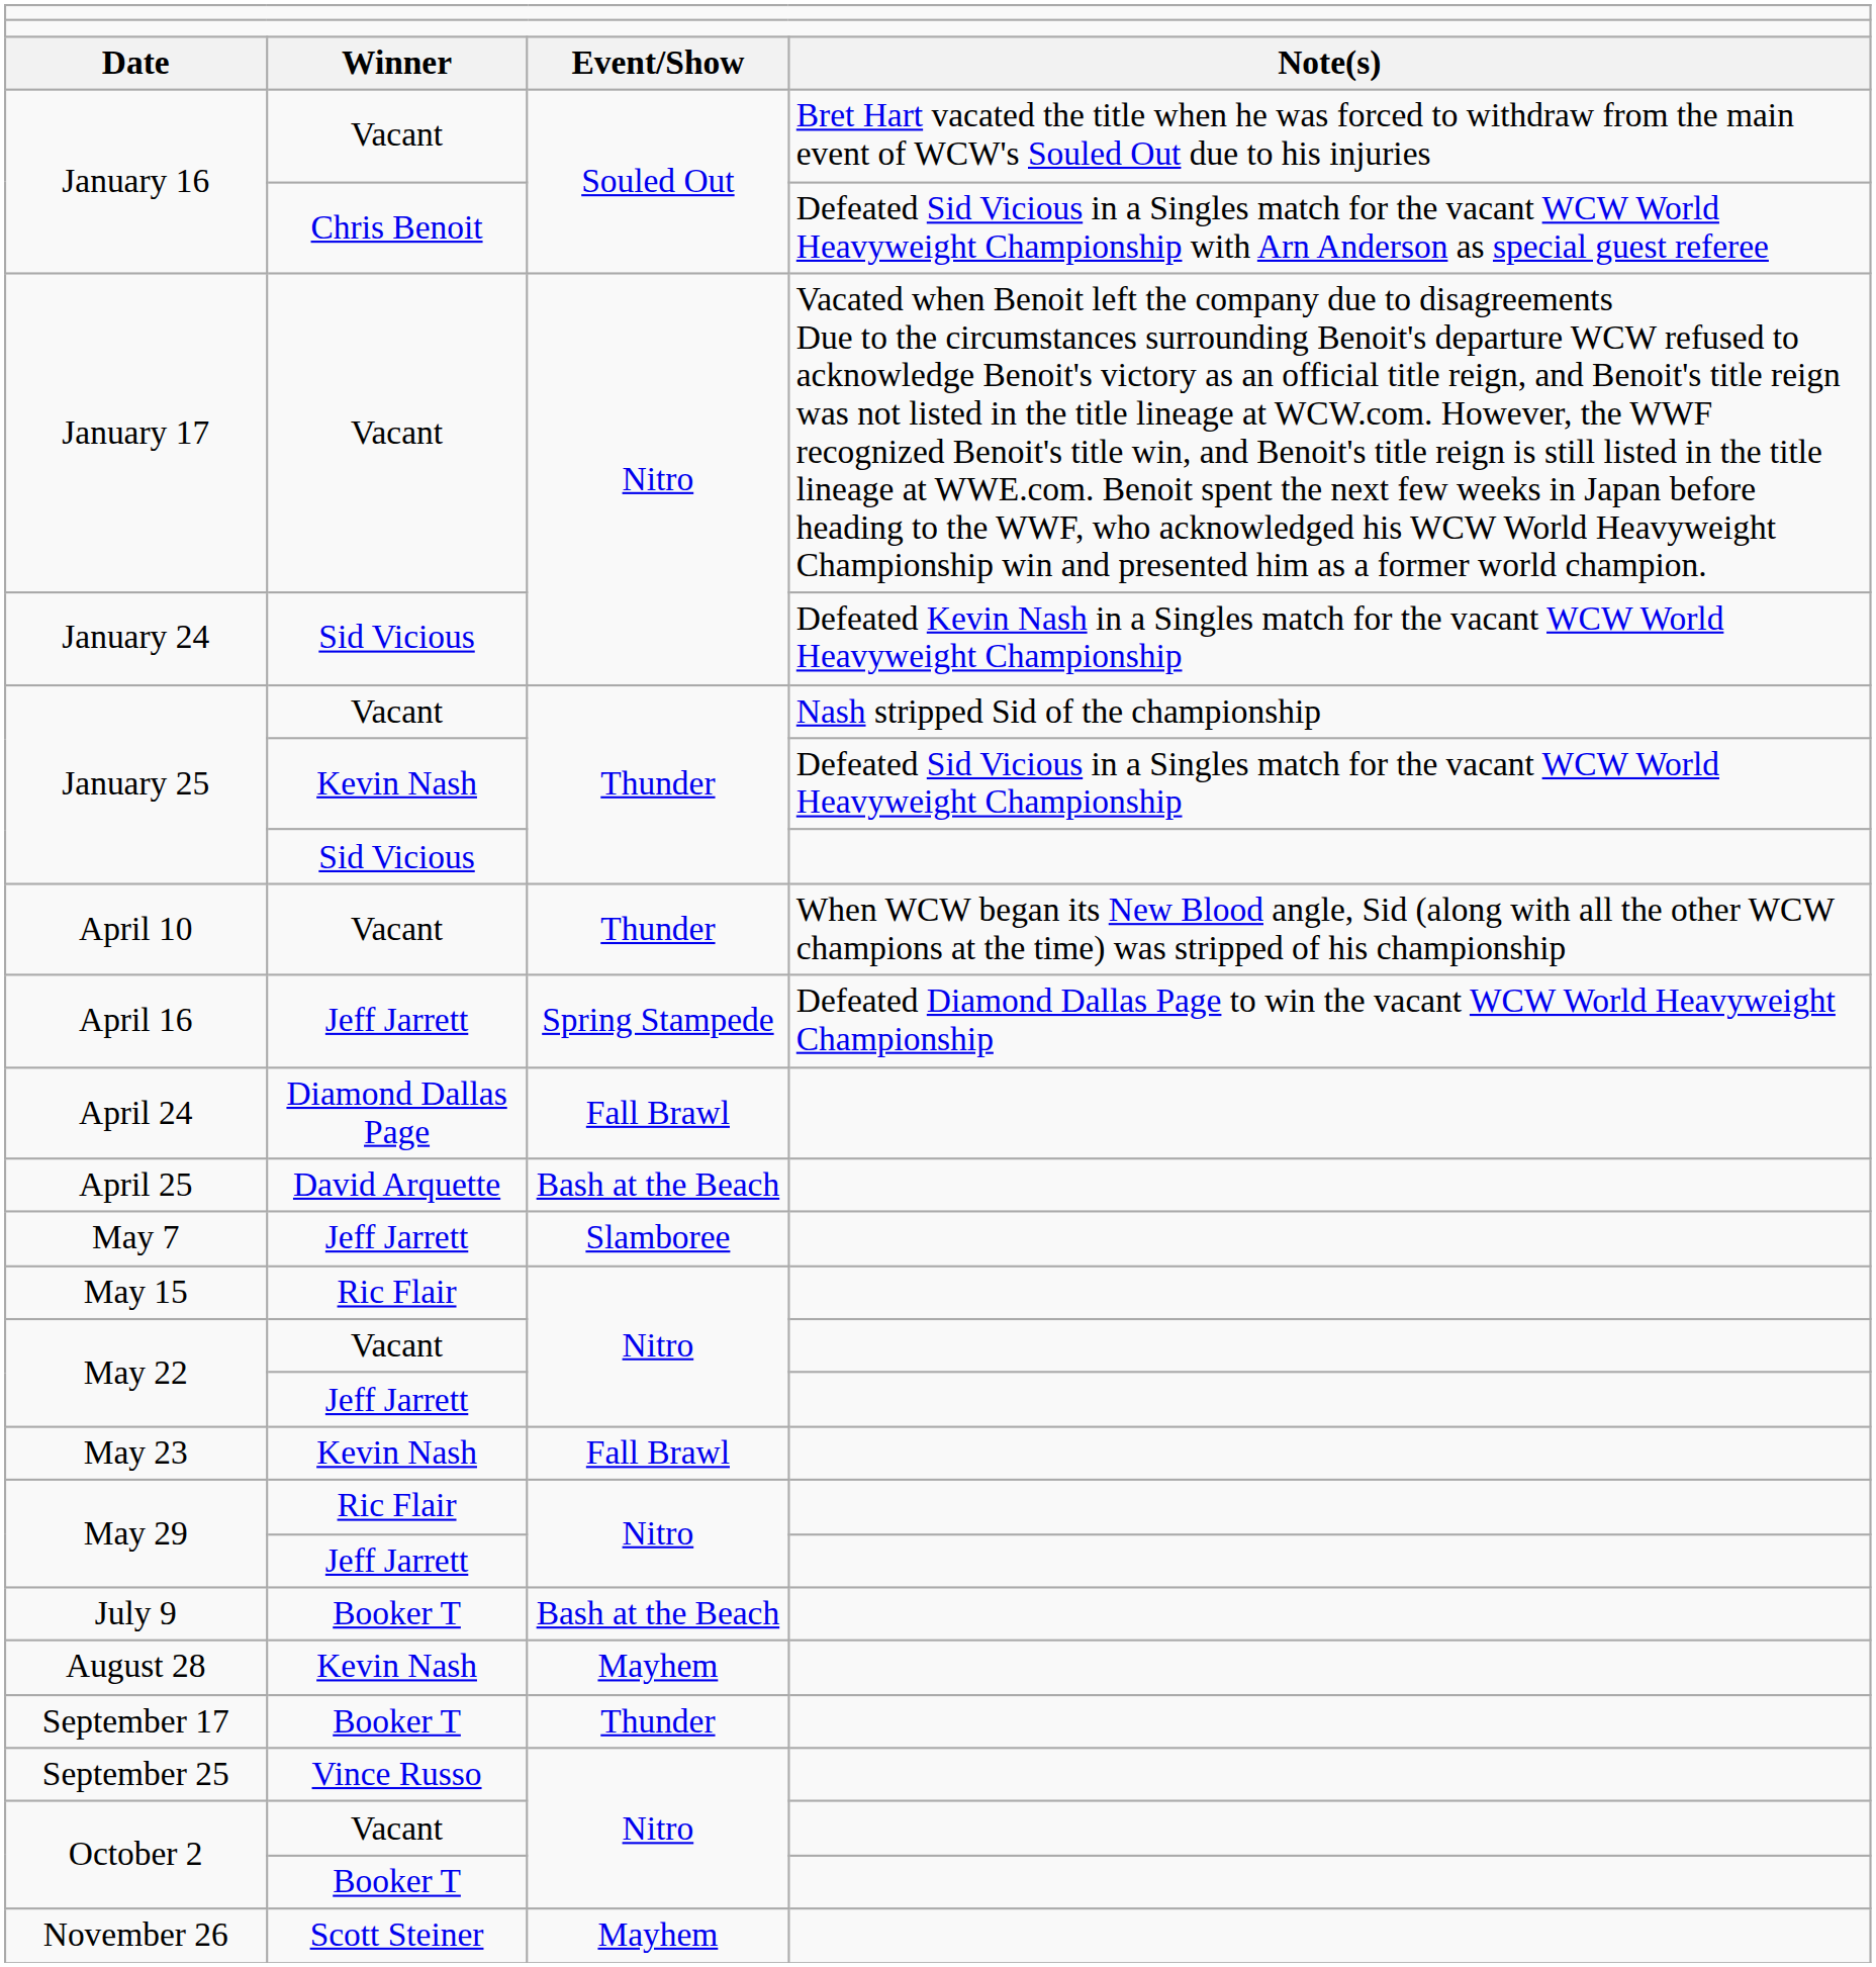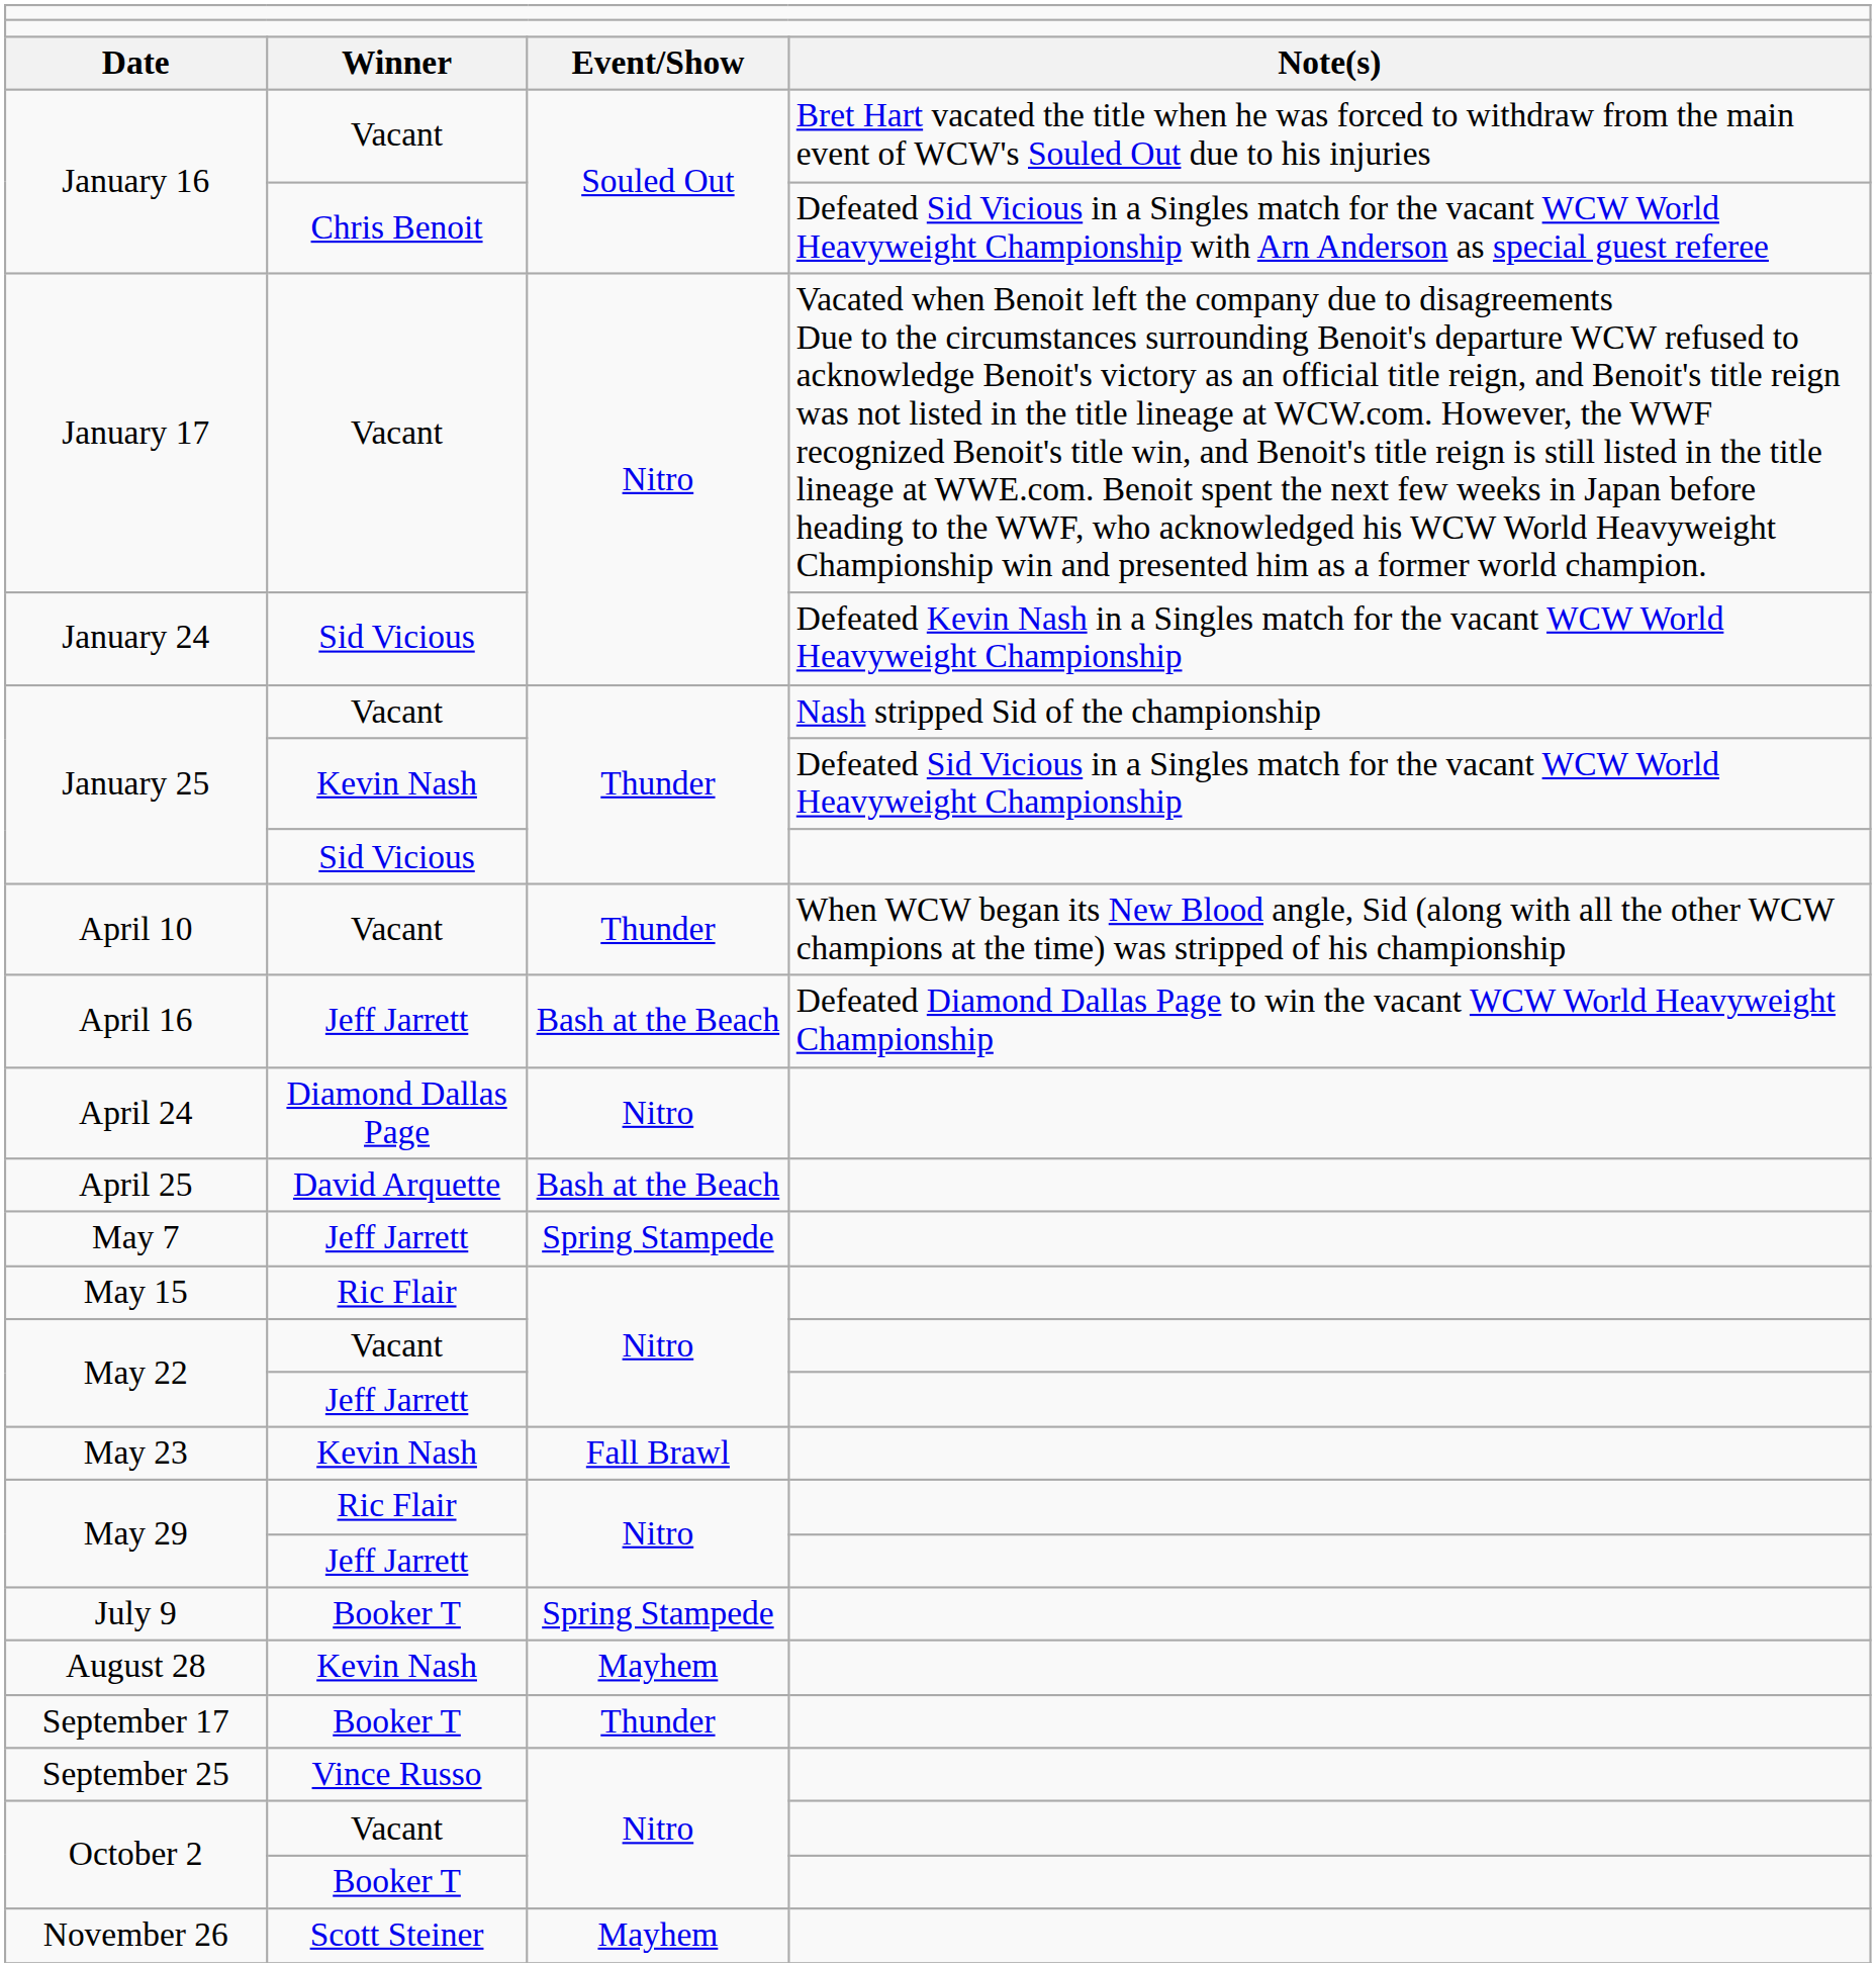 <table class="wikitable" style="text-align:center; width:100%;">
 <tr>
 <td colspan="5"></td>
 </tr>
 <tr>
 <td colspan="5"><strong></strong></td>
 </tr>
 <tr>
 <th width=14%>Date</th>
 <th width=14%>Winner</th>
 <th width=14%>Event/Show</th>
 <th width=58%>Note(s)</th>
 </tr>
 <tr>
 <td rowspan=2>January 16</td>
 <td>Vacant</td>
 <td rowspan=2><a href='#'>Souled Out</a></td>
 <td align=left><a href='#'>Bret Hart</a> vacated the title when he was forced to withdraw from the main event of WCW's <a href='#'>Souled Out</a> due to his injuries</td>
 </tr>
 <tr>
 <td><a href='#'>Chris Benoit</a></td>
 <td align=left>Defeated <a href='#'>Sid Vicious</a> in a Singles match for the vacant <a href='#'>WCW World Heavyweight Championship</a> with <a href='#'>Arn Anderson</a> as <a href='#'>special guest referee</a></td>
 </tr>
 <tr>
 <td>January 17</td>
 <td>Vacant</td>
 <td rowspan=2><a href='#'>Nitro</a></td>
 <td align=left>Vacated when Benoit left the company due to disagreements <br> Due to the circumstances surrounding Benoit's departure WCW refused to acknowledge Benoit's victory as an official title reign, and Benoit's title reign was not listed in the title lineage at WCW.com. However, the WWF recognized Benoit's title win, and Benoit's title reign is still listed in the title lineage at WWE.com. Benoit spent the next few weeks in Japan before heading to the WWF, who acknowledged his WCW World Heavyweight Championship win and presented him as a former world champion.</td>
 </tr>
 <tr>
 <td>January 24</td>
 <td><a href='#'>Sid Vicious</a></td>
 <td align=left>Defeated <a href='#'>Kevin Nash</a> in a Singles match for the vacant <a href='#'>WCW World Heavyweight Championship</a></td>
 </tr>
 <tr>
 <td rowspan=3>January 25</td>
 <td>Vacant</td>
 <td rowspan=3><a href='#'>Thunder</a></td>
 <td align=left><a href='#'>Nash</a> stripped Sid of the championship</td>
 </tr>
 <tr>
 <td><a href='#'>Kevin Nash</a></td>
 <td align=left>Defeated <a href='#'>Sid Vicious</a> in a Singles match for the vacant <a href='#'>WCW World Heavyweight Championship</a></td>
 </tr>
 <tr>
 <td><a href='#'>Sid Vicious</a></td>
 <td align=left></td>
 </tr>
 <tr>
 <td>April 10</td>
 <td>Vacant</td>
 <td><a href='#'>Thunder</a></td>
 <td align=left>When WCW began its <a href='#'>New Blood</a> angle, Sid (along with all the other WCW champions at the time) was stripped of his championship</td>
 </tr>
 <tr>
 <td>April 16</td>
 <td><a href='#'>Jeff Jarrett</a></td>
-<td><a href='#'>Spring Stampede</a></td>
+<td><a href='#'>Bash at the Beach</a></td>
 <td align=left>Defeated <a href='#'>Diamond Dallas Page</a> to win the vacant <a href='#'>WCW World Heavyweight Championship</a></td>
 </tr>
 <tr>
 <td>April 24</td>
 <td><a href='#'>Diamond Dallas Page</a></td>
-<td><a href='#'>Fall Brawl</a></td>
+<td><a href='#'>Nitro</a></td>
 <td align=left></td>
 </tr>
 <tr>
 <td>April 25</td>
 <td><a href='#'>David Arquette</a></td>
 <td><a href='#'>Bash at the Beach</a></td>
 <td align=left></td>
 </tr>
 <tr>
 <td>May 7</td>
 <td><a href='#'>Jeff Jarrett</a></td>
-<td><a href='#'>Slamboree</a></td>
+<td><a href='#'>Spring Stampede</a></td>
 <td align=left></td>
 </tr>
 <tr>
 <td>May 15</td>
 <td><a href='#'>Ric Flair</a></td>
 <td rowspan=3><a href='#'>Nitro</a></td>
 <td align=left></td>
 </tr>
 <tr>
 <td rowspan=2>May 22</td>
 <td>Vacant</td>
 <td align=left></td>
 </tr>
 <tr>
 <td><a href='#'>Jeff Jarrett</a></td>
 <td align=left></td>
 </tr>
 <tr>
 <td>May 23</td>
 <td><a href='#'>Kevin Nash</a></td>
 <td><a href='#'>Fall Brawl</a></td>
 <td align=left></td>
 </tr>
 <tr>
 <td rowspan=2>May 29</td>
 <td><a href='#'>Ric Flair</a></td>
 <td rowspan=2><a href='#'>Nitro</a></td>
 <td align=left></td>
 </tr>
 <tr>
 <td><a href='#'>Jeff Jarrett</a></td>
 <td align=left></td>
 </tr>
 <tr>
 <td>July 9</td>
 <td><a href='#'>Booker T</a></td>
-<td><a href='#'>Bash at the Beach</a></td>
+<td><a href='#'>Spring Stampede</a></td>
 <td align=left></td>
 </tr>
 <tr>
 <td>August 28</td>
 <td><a href='#'>Kevin Nash</a></td>
 <td><a href='#'>Mayhem</a></td>
 <td align=left></td>
 </tr>
 <tr>
 <td>September 17</td>
 <td><a href='#'>Booker T</a></td>
 <td><a href='#'>Thunder</a></td>
 <td align=left></td>
 </tr>
 <tr>
 <td>September 25</td>
 <td><a href='#'>Vince Russo</a></td>
 <td rowspan=3><a href='#'>Nitro</a></td>
 <td align=left></td>
 </tr>
 <tr>
 <td rowspan=2>October 2</td>
 <td>Vacant</td>
 <td align=left></td>
 </tr>
 <tr>
 <td><a href='#'>Booker T</a></td>
 <td align=left></td>
 </tr>
 <tr>
 <td>November 26</td>
 <td><a href='#'>Scott Steiner</a></td>
 <td><a href='#'>Mayhem</a></td>
 <td align=left></td>
 </tr>
 <tr>
 </tr>
 </table>
